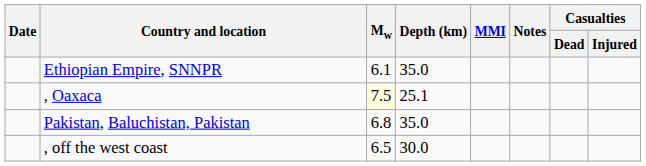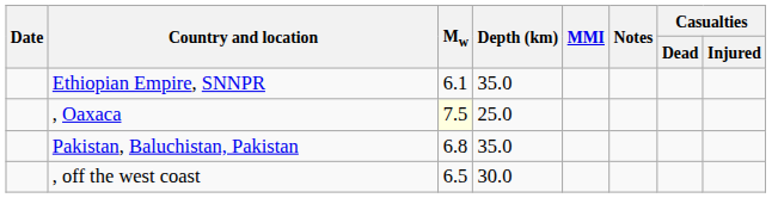 <table class="wikitable sortable sort-under" style="border:1px black; margin-left:1em;">
 <tr>
 <th rowspan="2"><small>Date</small></th>
 <th rowspan="2" style="width: 310px"><small>Country and location</small></th>
 <th rowspan="2"><small>M<sub>w</sub></small></th>
 <th rowspan="2"><small>Depth (km)</small></th>
 <th rowspan="2"><small><a href='#'>MMI</a></small></th>
 <th rowspan="2" class="unsortable"><small>Notes</small></th>
 <th colspan="2"><small>Casualties</small></th>
 </tr>
 <tr>
 <th><small>Dead</small></th>
 <th><small>Injured</small></th>
 </tr>
 <tr>
 <td></td>
 <td> <a href='#'>Ethiopian Empire</a>, <a href='#'>SNNPR</a></td>
 <td>6.1</td>
 <td>35.0</td>
 <td></td>
 <td></td>
 <td></td>
 <td></td>
 </tr>
 <tr>
 <td></td>
 <td>, <a href='#'>Oaxaca</a></td>
 <td style="background: lightyellow;">7.5</td>
-<td>25.1</td>
+<td>25.0</td>
 <td></td>
 <td></td>
 <td></td>
 <td></td>
 </tr>
 <tr>
 <td></td>
 <td> <a href='#'>Pakistan</a>, <a href='#'>Baluchistan, Pakistan</a></td>
 <td>6.8</td>
 <td>35.0</td>
 <td></td>
 <td></td>
 <td></td>
 <td></td>
 </tr>
 <tr>
 <td></td>
 <td>, off the west coast</td>
 <td>6.5</td>
 <td>30.0</td>
 <td></td>
 <td></td>
 <td></td>
 <td></td>
 </tr>
 </table>
